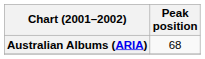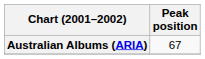 <table class="wikitable plainrowheaders sortable">
 <tr>
 <th scope="col">Chart (2001–2002)</th>
 <th scope="col">Peak<br>position</th>
 </tr>
 <tr>
 <th scope="row">Australian Albums (<a href='#'>ARIA</a>)</th>
-<td align="center">68</td>
+<td align="center">67</td>
 </tr>
 <tr>
 </tr>
 <tr>
 </tr>
 <tr>
 </tr>
 <tr>
 </tr>
 <tr>
 </tr>
 <tr>
 </tr>
 <tr>
 </tr>
 <tr>
 </tr>
 <tr>
 </tr>
 <tr>
 </tr>
 <tr>
 </tr>
 <tr>
 </tr>
 <tr>
 </tr>
 <tr>
 </tr>
 <tr>
 </tr>
 <tr>
 </tr>
 <tr>
 </tr>
 <tr>
 </tr>
 <tr>
 </tr>
 <tr>
 </tr>
 </table>
